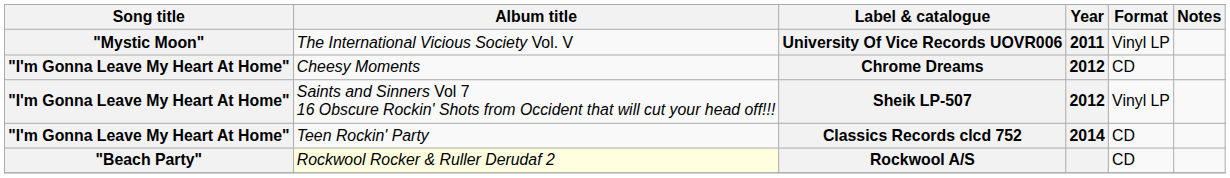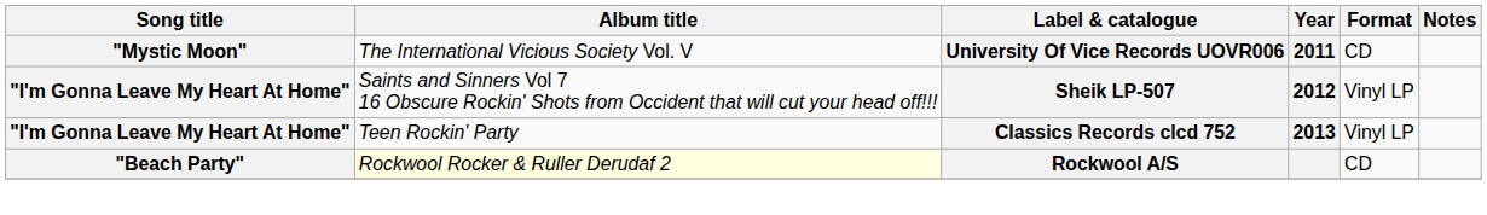 <table class="wikitable plainrowheaders sortable">
 <tr>
 <th scope="col">Song title</th>
 <th scope="col">Album title</th>
 <th scope="col">Label & catalogue</th>
 <th scope="col">Year</th>
 <th scope="col">Format</th>
 <th scope="col">Notes</th>
 </tr>
 <tr>
 <th scope="row">"Mystic Moon"</th>
 <td><em>The International Vicious Society</em> Vol. V</td>
 <th>University Of Vice Records UOVR006</th>
 <th>2011</th>
-<td>Vinyl LP</td>
-<td></td>
-</tr>
-<tr>
-<th scope="row">"I'm Gonna Leave My Heart At Home"</th>
-<td><em>Cheesy Moments</em></td>
-<th>Chrome Dreams</th>
-<th>2012</th>
 <td>CD</td>
 <td></td>
 </tr>
 <tr>
 <th scope="row">"I'm Gonna Leave My Heart At Home"</th>
 <td><em>Saints and Sinners</em> Vol 7<br><em>16 Obscure Rockin' Shots from Occident that will cut your head off!!!</em></td>
 <th>Sheik LP-507</th>
 <th>2012</th>
 <td>Vinyl LP</td>
 <td></td>
 </tr>
 <tr>
 <th scope="row">"I'm Gonna Leave My Heart At Home"</th>
 <td><em>Teen Rockin' Party</em></td>
 <th>Classics Records clcd 752</th>
-<th>2014</th>
-<td>CD</td>
+<th>2013</th>
+<td>Vinyl LP</td>
 <td></td>
 </tr>
 <tr>
 <th scope="row">"Beach Party"</th>
 <td style="background: lightyellow;"><em>Rockwool Rocker & Ruller Derudaf 2</em></td>
 <th>Rockwool A/S</th>
 <th></th>
 <td>CD</td>
 <td></td>
 </tr>
 <tr>
 </tr>
 </table>
